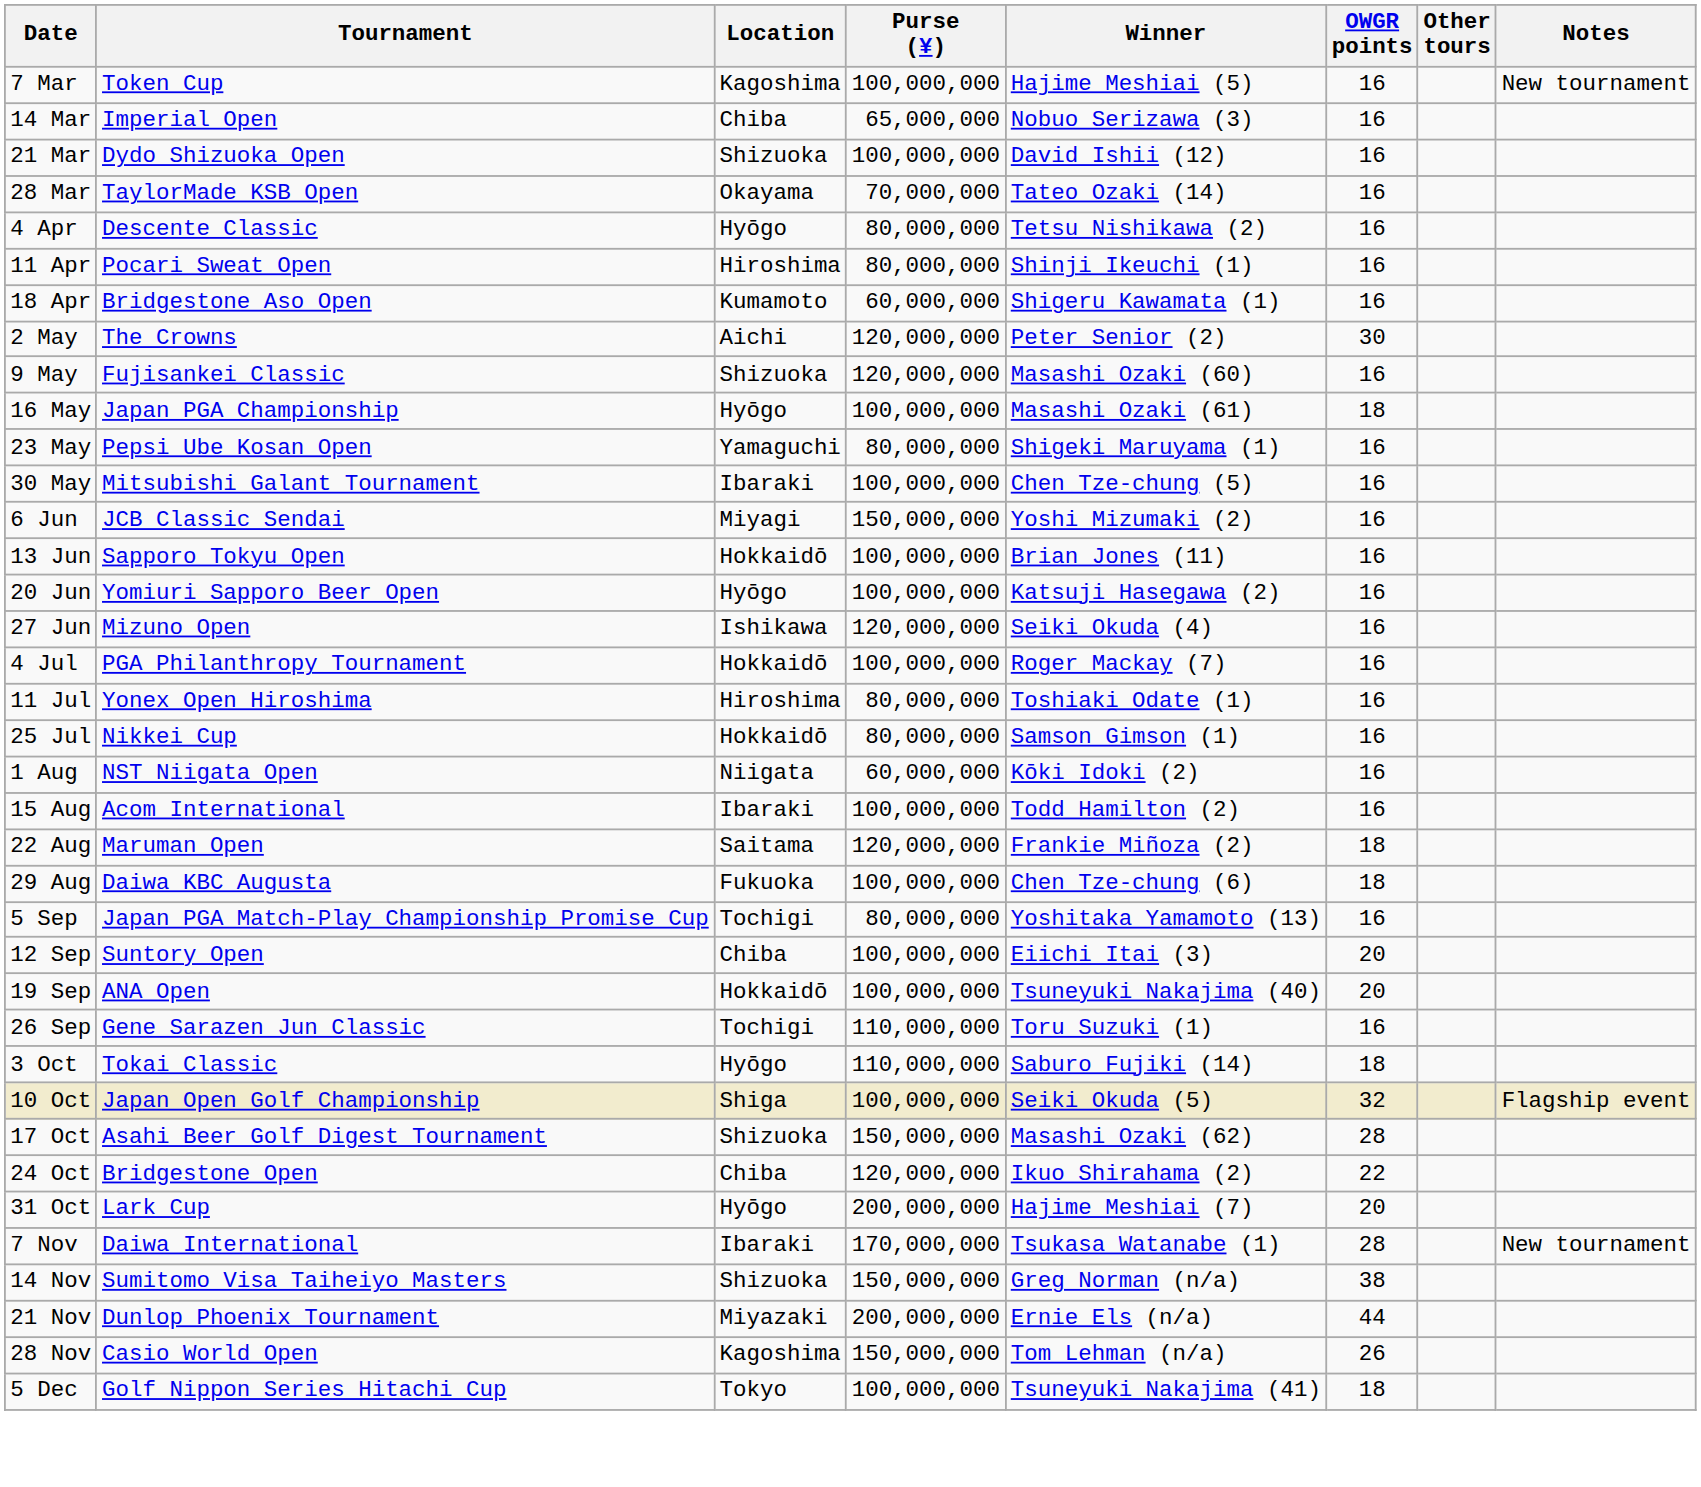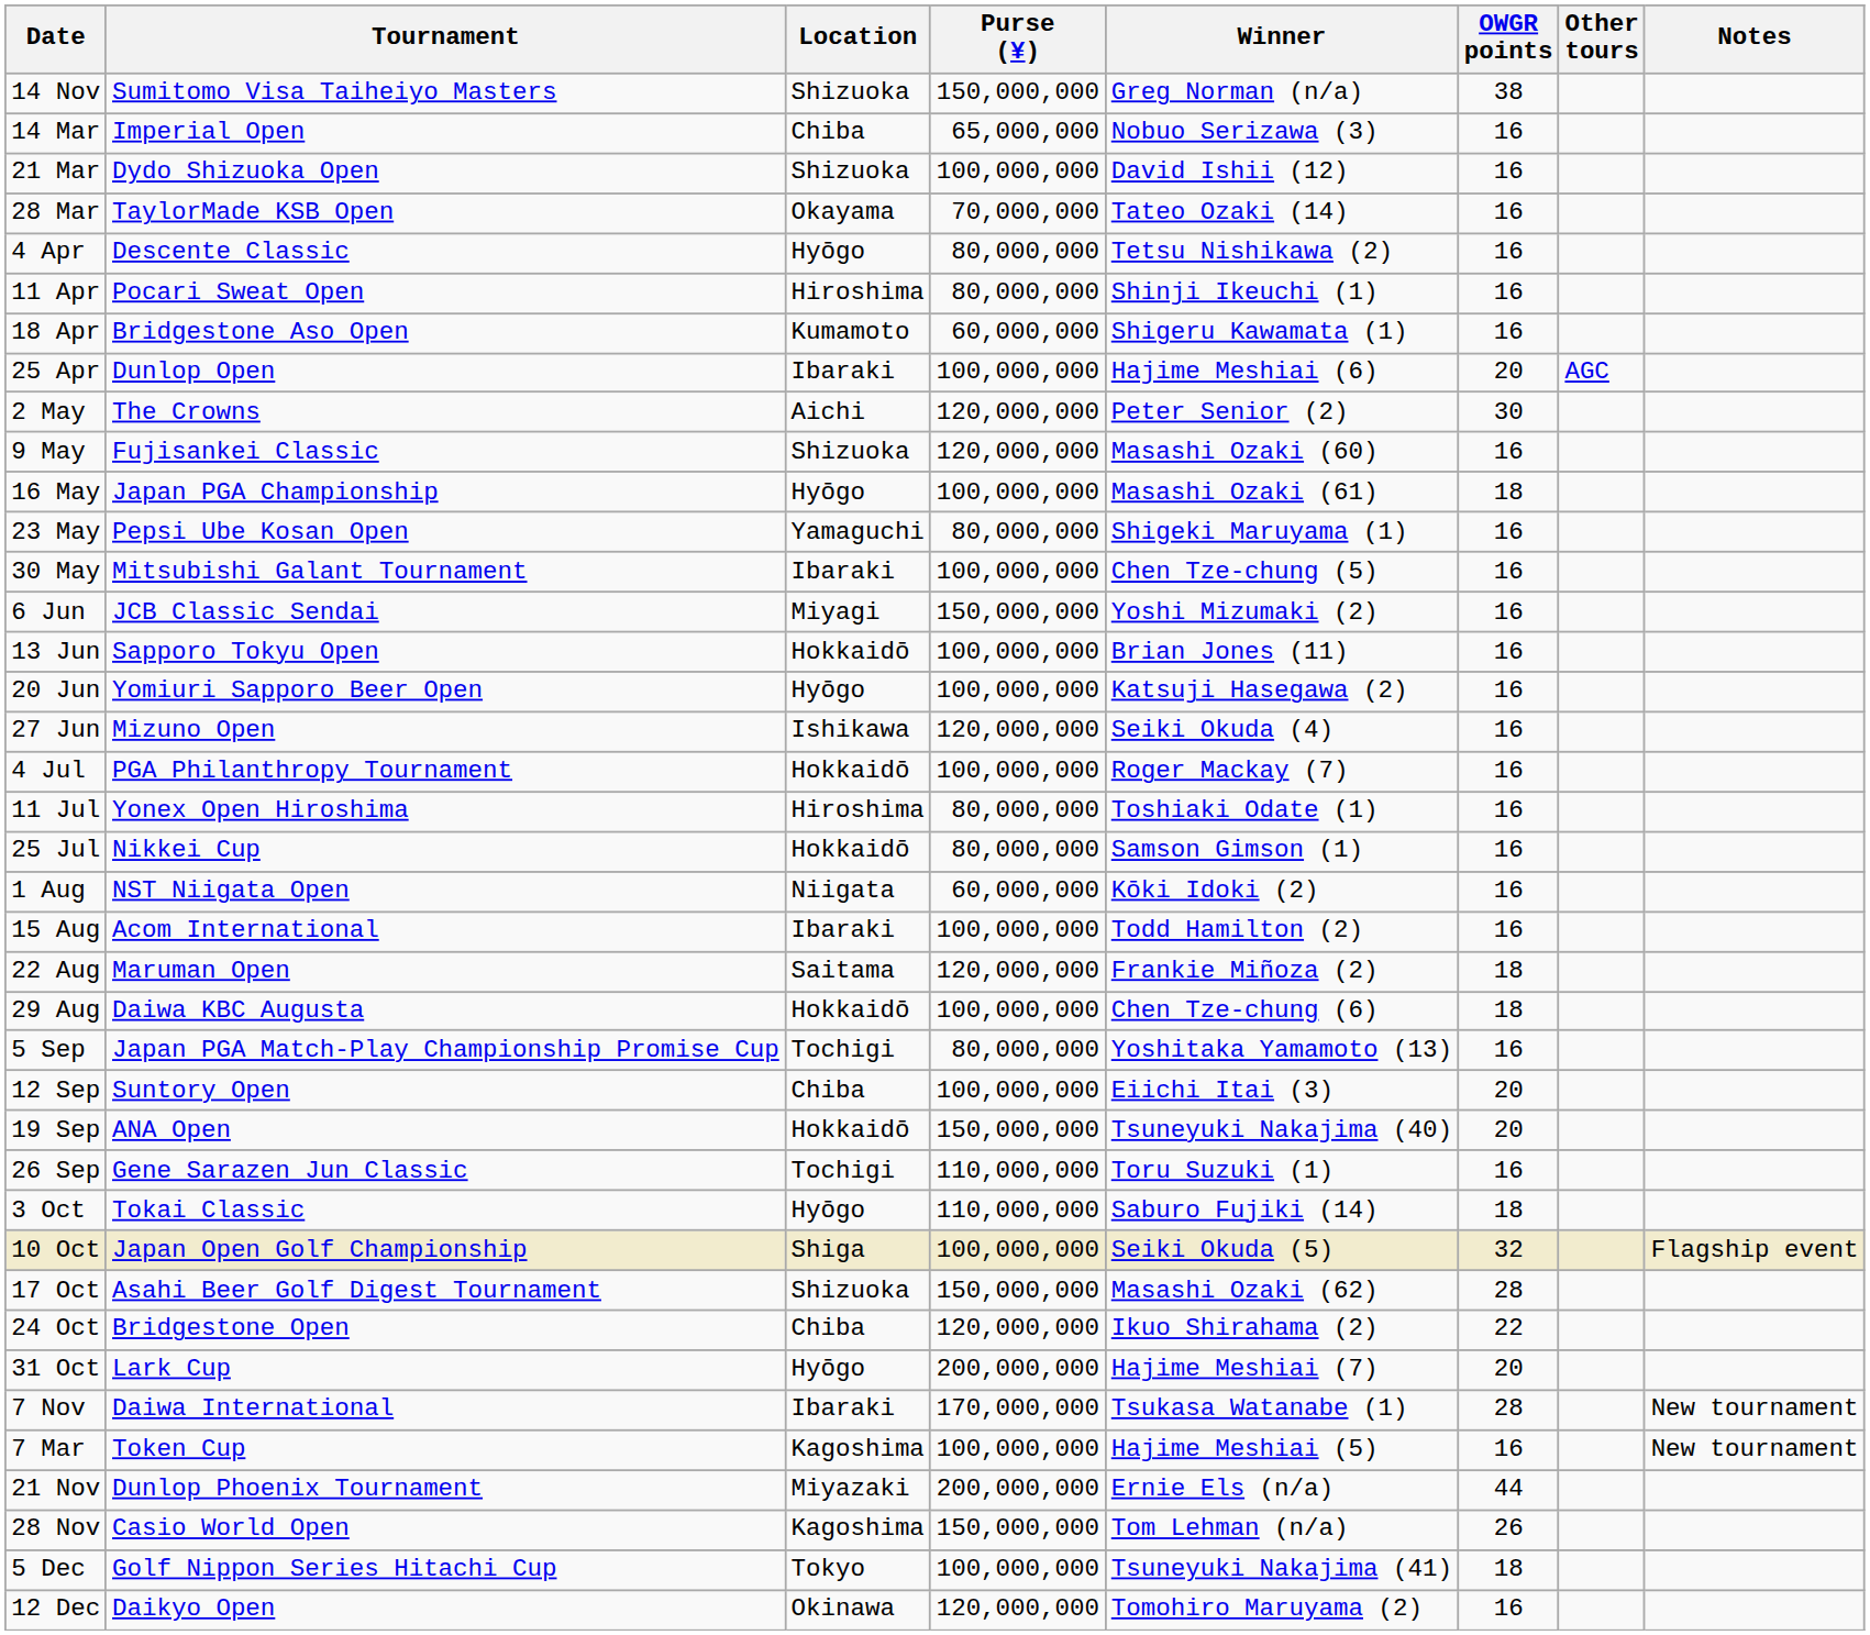 <table class="wikitable" style="font-size:95%">
 <tr>
 <th>Date</th>
 <th>Tournament</th>
 <th>Location</th>
 <th>Purse<br>(<a href='#'>¥</a>)</th>
 <th>Winner</th>
 <th><a href='#'>OWGR</a><br>points</th>
 <th>Other<br>tours</th>
 <th>Notes</th>
 </tr>
 <tr>
-<td>7 Mar</td>
-<td><a href='#'>Token Cup</a></td>
-<td>Kagoshima</td>
-<td align=right>100,000,000</td>
-<td> <a href='#'>Hajime Meshiai</a> (5)</td>
-<td align=center>16</td>
+<td>14 Nov</td>
+<td><a href='#'>Sumitomo Visa Taiheiyo Masters</a></td>
+<td>Shizuoka</td>
+<td align=right>150,000,000</td>
+<td> <a href='#'>Greg Norman</a> (n/a)</td>
+<td align=center>38</td>
 <td></td>
-<td>New tournament</td>
+<td></td>
 </tr>
 <tr>
 <td>14 Mar</td>
 <td><a href='#'>Imperial Open</a></td>
 <td>Chiba</td>
 <td align=right>65,000,000</td>
 <td> <a href='#'>Nobuo Serizawa</a> (3)</td>
 <td align=center>16</td>
 <td></td>
 <td></td>
 </tr>
 <tr>
 <td>21 Mar</td>
 <td><a href='#'>Dydo Shizuoka Open</a></td>
 <td>Shizuoka</td>
 <td align=right>100,000,000</td>
 <td> <a href='#'>David Ishii</a> (12)</td>
 <td align=center>16</td>
 <td></td>
 <td></td>
 </tr>
 <tr>
 <td>28 Mar</td>
 <td><a href='#'>TaylorMade KSB Open</a></td>
 <td>Okayama</td>
 <td align=right>70,000,000</td>
 <td> <a href='#'>Tateo Ozaki</a> (14)</td>
 <td align=center>16</td>
 <td></td>
 <td></td>
 </tr>
 <tr>
 <td>4 Apr</td>
 <td><a href='#'>Descente Classic</a></td>
 <td>Hyōgo</td>
 <td align=right>80,000,000</td>
 <td> <a href='#'>Tetsu Nishikawa</a> (2)</td>
 <td align=center>16</td>
 <td></td>
 <td></td>
 </tr>
 <tr>
 <td>11 Apr</td>
 <td><a href='#'>Pocari Sweat Open</a></td>
 <td>Hiroshima</td>
 <td align=right>80,000,000</td>
 <td> <a href='#'>Shinji Ikeuchi</a> (1)</td>
 <td align=center>16</td>
 <td></td>
 <td></td>
 </tr>
 <tr>
 <td>18 Apr</td>
 <td><a href='#'>Bridgestone Aso Open</a></td>
 <td>Kumamoto</td>
 <td align=right>60,000,000</td>
 <td> <a href='#'>Shigeru Kawamata</a> (1)</td>
 <td align=center>16</td>
 <td></td>
+<td></td>
+</tr>
+<tr>
+<td>25 Apr</td>
+<td><a href='#'>Dunlop Open</a></td>
+<td>Ibaraki</td>
+<td align=right>100,000,000</td>
+<td> <a href='#'>Hajime Meshiai</a> (6)</td>
+<td align=center>20</td>
+<td><a href='#'>AGC</a></td>
 <td></td>
 </tr>
 <tr>
 <td>2 May</td>
 <td><a href='#'>The Crowns</a></td>
 <td>Aichi</td>
 <td align=right>120,000,000</td>
 <td> <a href='#'>Peter Senior</a> (2)</td>
 <td align=center>30</td>
 <td></td>
 <td></td>
 </tr>
 <tr>
 <td>9 May</td>
 <td><a href='#'>Fujisankei Classic</a></td>
 <td>Shizuoka</td>
 <td align=right>120,000,000</td>
 <td> <a href='#'>Masashi Ozaki</a> (60)</td>
 <td align=center>16</td>
 <td></td>
 <td></td>
 </tr>
 <tr>
 <td>16 May</td>
 <td><a href='#'>Japan PGA Championship</a></td>
 <td>Hyōgo</td>
 <td align=right>100,000,000</td>
 <td> <a href='#'>Masashi Ozaki</a> (61)</td>
 <td align=center>18</td>
 <td></td>
 <td></td>
 </tr>
 <tr>
 <td>23 May</td>
 <td><a href='#'>Pepsi Ube Kosan Open</a></td>
 <td>Yamaguchi</td>
 <td align=right>80,000,000</td>
 <td> <a href='#'>Shigeki Maruyama</a> (1)</td>
 <td align=center>16</td>
 <td></td>
 <td></td>
 </tr>
 <tr>
 <td>30 May</td>
 <td><a href='#'>Mitsubishi Galant Tournament</a></td>
 <td>Ibaraki</td>
 <td align=right>100,000,000</td>
 <td> <a href='#'>Chen Tze-chung</a> (5)</td>
 <td align=center>16</td>
 <td></td>
 <td></td>
 </tr>
 <tr>
 <td>6 Jun</td>
 <td><a href='#'>JCB Classic Sendai</a></td>
 <td>Miyagi</td>
 <td align=right>150,000,000</td>
 <td> <a href='#'>Yoshi Mizumaki</a> (2)</td>
 <td align=center>16</td>
 <td></td>
 <td></td>
 </tr>
 <tr>
 <td>13 Jun</td>
 <td><a href='#'>Sapporo Tokyu Open</a></td>
 <td>Hokkaidō</td>
 <td align=right>100,000,000</td>
 <td> <a href='#'>Brian Jones</a> (11)</td>
 <td align=center>16</td>
 <td></td>
 <td></td>
 </tr>
 <tr>
 <td>20 Jun</td>
 <td><a href='#'>Yomiuri Sapporo Beer Open</a></td>
 <td>Hyōgo</td>
 <td align=right>100,000,000</td>
 <td> <a href='#'>Katsuji Hasegawa</a> (2)</td>
 <td align=center>16</td>
 <td></td>
 <td></td>
 </tr>
 <tr>
 <td>27 Jun</td>
 <td><a href='#'>Mizuno Open</a></td>
 <td>Ishikawa</td>
 <td align=right>120,000,000</td>
 <td> <a href='#'>Seiki Okuda</a> (4)</td>
 <td align=center>16</td>
 <td></td>
 <td></td>
 </tr>
 <tr>
 <td>4 Jul</td>
 <td><a href='#'>PGA Philanthropy Tournament</a></td>
 <td>Hokkaidō</td>
 <td align=right>100,000,000</td>
 <td> <a href='#'>Roger Mackay</a> (7)</td>
 <td align=center>16</td>
 <td></td>
 <td></td>
 </tr>
 <tr>
 <td>11 Jul</td>
 <td><a href='#'>Yonex Open Hiroshima</a></td>
 <td>Hiroshima</td>
 <td align=right>80,000,000</td>
 <td> <a href='#'>Toshiaki Odate</a> (1)</td>
 <td align=center>16</td>
 <td></td>
 <td></td>
 </tr>
 <tr>
 <td>25 Jul</td>
 <td><a href='#'>Nikkei Cup</a></td>
 <td>Hokkaidō</td>
 <td align=right>80,000,000</td>
 <td> <a href='#'>Samson Gimson</a> (1)</td>
 <td align=center>16</td>
 <td></td>
 <td></td>
 </tr>
 <tr>
 <td>1 Aug</td>
 <td><a href='#'>NST Niigata Open</a></td>
 <td>Niigata</td>
 <td align=right>60,000,000</td>
 <td> <a href='#'>Kōki Idoki</a> (2)</td>
 <td align=center>16</td>
 <td></td>
 <td></td>
 </tr>
 <tr>
 <td>15 Aug</td>
 <td><a href='#'>Acom International</a></td>
 <td>Ibaraki</td>
 <td align=right>100,000,000</td>
 <td> <a href='#'>Todd Hamilton</a> (2)</td>
 <td align=center>16</td>
 <td></td>
 <td></td>
 </tr>
 <tr>
 <td>22 Aug</td>
 <td><a href='#'>Maruman Open</a></td>
 <td>Saitama</td>
 <td align=right>120,000,000</td>
 <td> <a href='#'>Frankie Miñoza</a> (2)</td>
 <td align=center>18</td>
 <td></td>
 <td></td>
 </tr>
 <tr>
 <td>29 Aug</td>
 <td><a href='#'>Daiwa KBC Augusta</a></td>
-<td>Fukuoka</td>
+<td>Hokkaidō</td>
 <td align=right>100,000,000</td>
 <td> <a href='#'>Chen Tze-chung</a> (6)</td>
 <td align=center>18</td>
 <td></td>
 <td></td>
 </tr>
 <tr>
 <td>5 Sep</td>
 <td><a href='#'>Japan PGA Match-Play Championship Promise Cup</a></td>
 <td>Tochigi</td>
 <td align=right>80,000,000</td>
 <td> <a href='#'>Yoshitaka Yamamoto</a> (13)</td>
 <td align=center>16</td>
 <td></td>
 <td></td>
 </tr>
 <tr>
 <td>12 Sep</td>
 <td><a href='#'>Suntory Open</a></td>
 <td>Chiba</td>
 <td align=right>100,000,000</td>
 <td> <a href='#'>Eiichi Itai</a> (3)</td>
 <td align=center>20</td>
 <td></td>
 <td></td>
 </tr>
 <tr>
 <td>19 Sep</td>
 <td><a href='#'>ANA Open</a></td>
 <td>Hokkaidō</td>
-<td align=right>100,000,000</td>
+<td align=right>150,000,000</td>
 <td> <a href='#'>Tsuneyuki Nakajima</a> (40)</td>
 <td align=center>20</td>
 <td></td>
 <td></td>
 </tr>
 <tr>
 <td>26 Sep</td>
 <td><a href='#'>Gene Sarazen Jun Classic</a></td>
 <td>Tochigi</td>
 <td align=right>110,000,000</td>
 <td> <a href='#'>Toru Suzuki</a> (1)</td>
 <td align=center>16</td>
 <td></td>
 <td></td>
 </tr>
 <tr>
 <td>3 Oct</td>
 <td><a href='#'>Tokai Classic</a></td>
 <td>Hyōgo</td>
 <td align=right>110,000,000</td>
 <td> <a href='#'>Saburo Fujiki</a> (14)</td>
 <td align=center>18</td>
 <td></td>
 <td></td>
 </tr>
 <tr style="background:#f2ecce;">
 <td>10 Oct</td>
 <td><a href='#'>Japan Open Golf Championship</a></td>
 <td>Shiga</td>
 <td align=right>100,000,000</td>
 <td> <a href='#'>Seiki Okuda</a> (5)</td>
 <td align=center>32</td>
 <td></td>
 <td>Flagship event</td>
 </tr>
 <tr>
 <td>17 Oct</td>
 <td><a href='#'>Asahi Beer Golf Digest Tournament</a></td>
 <td>Shizuoka</td>
 <td align=right>150,000,000</td>
 <td> <a href='#'>Masashi Ozaki</a> (62)</td>
 <td align=center>28</td>
 <td></td>
 <td></td>
 </tr>
 <tr>
 <td>24 Oct</td>
 <td><a href='#'>Bridgestone Open</a></td>
 <td>Chiba</td>
 <td align=right>120,000,000</td>
 <td> <a href='#'>Ikuo Shirahama</a> (2)</td>
 <td align=center>22</td>
 <td></td>
 <td></td>
 </tr>
 <tr>
 <td>31 Oct</td>
 <td><a href='#'>Lark Cup</a></td>
 <td>Hyōgo</td>
 <td align=right>200,000,000</td>
 <td> <a href='#'>Hajime Meshiai</a> (7)</td>
 <td align=center>20</td>
 <td></td>
 <td></td>
 </tr>
 <tr>
 <td>7 Nov</td>
 <td><a href='#'>Daiwa International</a></td>
 <td>Ibaraki</td>
 <td align=right>170,000,000</td>
 <td> <a href='#'>Tsukasa Watanabe</a> (1)</td>
 <td align=center>28</td>
 <td></td>
 <td>New tournament</td>
 </tr>
 <tr>
-<td>14 Nov</td>
-<td><a href='#'>Sumitomo Visa Taiheiyo Masters</a></td>
-<td>Shizuoka</td>
-<td align=right>150,000,000</td>
-<td> <a href='#'>Greg Norman</a> (n/a)</td>
-<td align=center>38</td>
+<td>7 Mar</td>
+<td><a href='#'>Token Cup</a></td>
+<td>Kagoshima</td>
+<td align=right>100,000,000</td>
+<td> <a href='#'>Hajime Meshiai</a> (5)</td>
+<td align=center>16</td>
 <td></td>
-<td></td>
+<td>New tournament</td>
 </tr>
 <tr>
 <td>21 Nov</td>
 <td><a href='#'>Dunlop Phoenix Tournament</a></td>
 <td>Miyazaki</td>
 <td align=right>200,000,000</td>
 <td> <a href='#'>Ernie Els</a> (n/a)</td>
 <td align=center>44</td>
 <td></td>
 <td></td>
 </tr>
 <tr>
 <td>28 Nov</td>
 <td><a href='#'>Casio World Open</a></td>
 <td>Kagoshima</td>
 <td align=right>150,000,000</td>
 <td> <a href='#'>Tom Lehman</a> (n/a)</td>
 <td align=center>26</td>
 <td></td>
 <td></td>
 </tr>
 <tr>
 <td>5 Dec</td>
 <td><a href='#'>Golf Nippon Series Hitachi Cup</a></td>
 <td>Tokyo</td>
 <td align=right>100,000,000</td>
 <td> <a href='#'>Tsuneyuki Nakajima</a> (41)</td>
 <td align=center>18</td>
 <td></td>
 <td></td>
 </tr>
+<tr>
+<td>12 Dec</td>
+<td><a href='#'>Daikyo Open</a></td>
+<td>Okinawa</td>
+<td align=right>120,000,000</td>
+<td> <a href='#'>Tomohiro Maruyama</a> (2)</td>
+<td align=center>16</td>
+<td></td>
+<td></td>
+</tr>
 </table>
